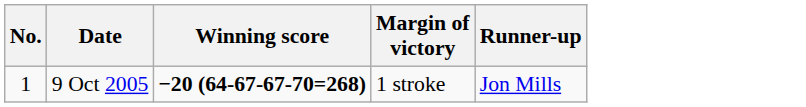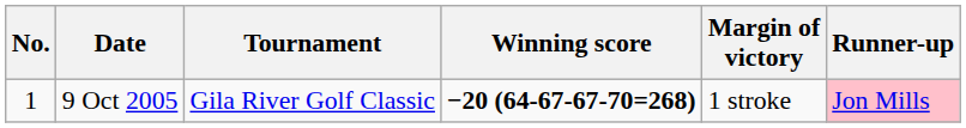 <table class="wikitable" style="font-size:95%;">
 <tr>
 <th>No.</th>
 <th>Date</th>
+<th>Tournament</th>
 <th>Winning score</th>
 <th>Margin of<br>victory</th>
 <th>Runner-up</th>
 </tr>
 <tr>
 <td align=center>1</td>
 <td align=right>9 Oct <a href='#'>2005</a></td>
+<td><a href='#'>Gila River Golf Classic</a></td>
 <td><strong>−20 (64-67-67-70=268)</strong></td>
 <td>1 stroke</td>
-<td> <a href='#'>Jon Mills</a></td>
+<td style="background: pink;"> <a href='#'>Jon Mills</a></td>
 </tr>
 </table>
